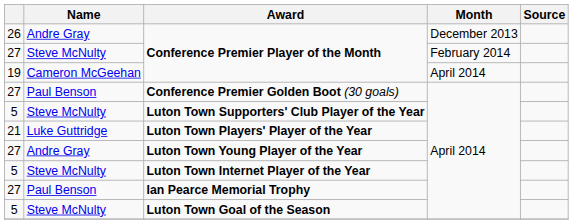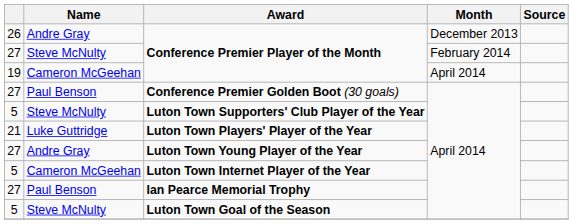 <table class="wikitable sortable" style="text-align:left; font-size:95%;">
 <tr>
 <th></th>
 <th>Name</th>
 <th>Award</th>
 <th>Month</th>
 <th>Source</th>
 </tr>
 <tr>
 <td align=center>26</td>
 <td> <a href='#'>Andre Gray</a></td>
 <td rowspan="3"><strong>Conference Premier Player of the Month</strong></td>
 <td>December 2013</td>
 <td align=center></td>
 </tr>
 <tr>
 <td align=center>27</td>
 <td> <a href='#'>Steve McNulty</a></td>
 <td>February 2014</td>
 <td align=center></td>
 </tr>
 <tr>
 <td align=center>19</td>
 <td> <a href='#'>Cameron McGeehan</a></td>
 <td>April 2014</td>
 <td align=center></td>
 </tr>
 <tr>
 <td align=center>27</td>
 <td> <a href='#'>Paul Benson</a></td>
 <td><strong>Conference Premier Golden Boot</strong> <em>(30 goals)</em></td>
 <td rowspan="7">April 2014</td>
 <td align=center></td>
 </tr>
 <tr>
 <td align=center>5</td>
 <td> <a href='#'>Steve McNulty</a></td>
 <td><strong>Luton Town Supporters' Club Player of the Year</strong></td>
 <td align=center></td>
 </tr>
 <tr>
 <td align=center>21</td>
 <td> <a href='#'>Luke Guttridge</a></td>
 <td><strong>Luton Town Players' Player of the Year</strong></td>
 <td align=center></td>
 </tr>
 <tr>
 <td align=center>27</td>
 <td> <a href='#'>Andre Gray</a></td>
 <td><strong>Luton Town Young Player of the Year</strong></td>
 <td align=center></td>
 </tr>
 <tr>
 <td align=center>5</td>
-<td> <a href='#'>Steve McNulty</a></td>
+<td> <a href='#'>Cameron McGeehan</a></td>
 <td><strong>Luton Town Internet Player of the Year</strong></td>
 <td align=center></td>
 </tr>
 <tr>
 <td align=center>27</td>
 <td> <a href='#'>Paul Benson</a></td>
 <td><strong>Ian Pearce Memorial Trophy</strong></td>
 <td align=center></td>
 </tr>
 <tr>
 <td align=center>5</td>
 <td> <a href='#'>Steve McNulty</a></td>
 <td><strong>Luton Town Goal of the Season</strong></td>
 <td align=center></td>
 </tr>
 <tr>
 </tr>
 </table>
